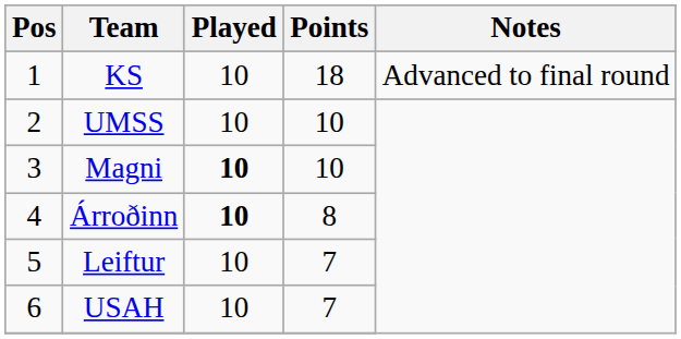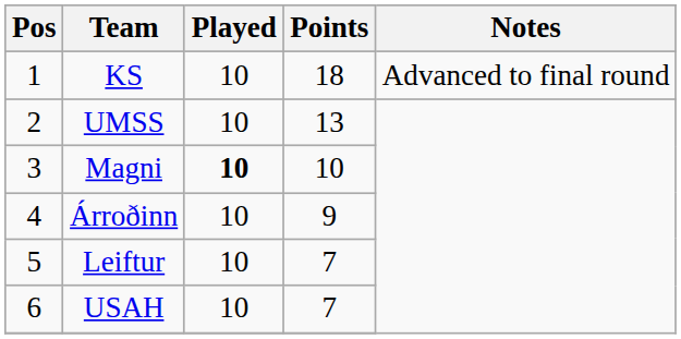 <table class="wikitable" style="text-align: center;">
 <tr>
 <th>Pos</th>
 <th>Team</th>
 <th>Played</th>
 <th>Points</th>
 <th>Notes</th>
 </tr>
 <tr>
 <td>1</td>
 <td><a href='#'>KS</a></td>
 <td>10</td>
 <td>18</td>
 <td align="center" rowspan="1">Advanced to final round</td>
 </tr>
 <tr>
 <td>2</td>
 <td><a href='#'>UMSS</a></td>
 <td>10</td>
-<td>10</td>
+<td>13</td>
 </tr>
 <tr>
 <td>3</td>
 <td><a href='#'>Magni</a></td>
 <td><strong>10</strong></td>
 <td>10</td>
 </tr>
 <tr>
 <td>4</td>
 <td><a href='#'>Árroðinn</a></td>
-<td><strong>10</strong></td>
-<td>8</td>
+<td>10</td>
+<td>9</td>
 </tr>
 <tr>
 <td>5</td>
 <td><a href='#'>Leiftur</a></td>
 <td>10</td>
 <td>7</td>
 </tr>
 <tr>
 <td>6</td>
 <td><a href='#'>USAH</a></td>
 <td>10</td>
 <td>7</td>
 </tr>
 <tr>
 </tr>
 </table>
